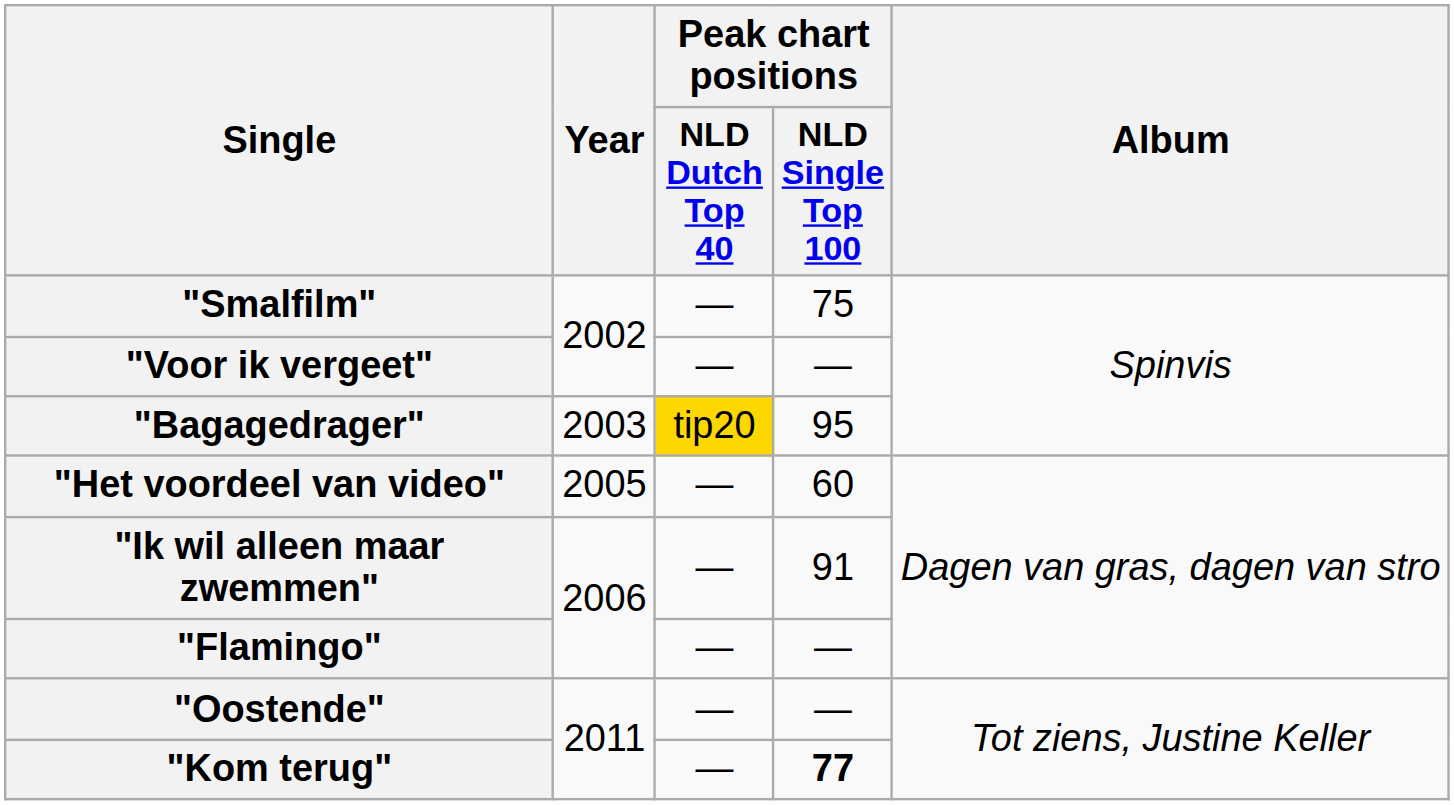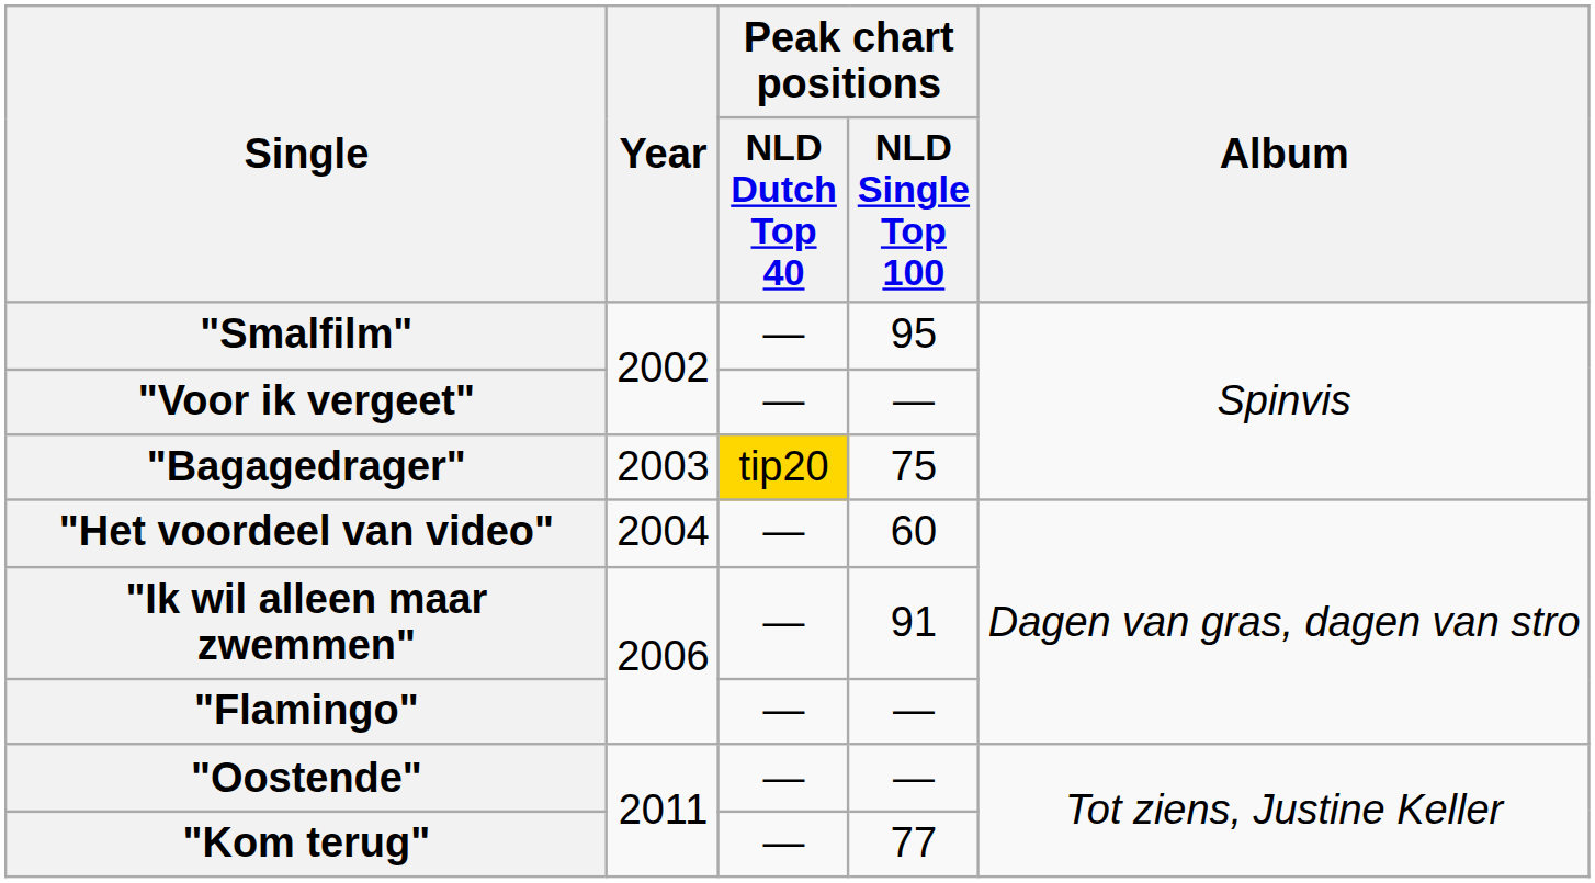 <table class="wikitable plainrowheaders" style="text-align:center;" border="1">
 <tr>
 <th scope="colw" rowspan="2" style="width:14em;">Single</th>
 <th scope="col" rowspan="2">Year</th>
 <th colspan="2" scope="col">Peak chart positions</th>
 <th rowspan="2" scope="col">Album</th>
 </tr>
 <tr>
 <th scope="col" style="width:3em;font-size:90%;">NLD<br><a href='#'>Dutch<br>Top 40</a><br></th>
 <th scope="col" style="width:3em;font-size:90%;">NLD <a href='#'>Single<br>Top 100</a><br></th>
 </tr>
 <tr>
 <th scope="row">"Smalfilm"</th>
 <td rowspan="2">2002</td>
 <td>—</td>
-<td>75</td>
+<td>95</td>
 <td rowspan="3"><em>Spinvis</em></td>
 </tr>
 <tr>
 <th scope="row">"Voor ik vergeet"</th>
 <td>—</td>
 <td>—</td>
 </tr>
 <tr>
 <th scope="row">"Bagagedrager"</th>
 <td>2003</td>
 <td style="background: gold;">tip20</td>
-<td>95</td>
+<td>75</td>
 </tr>
 <tr>
 <th scope="row">"Het voordeel van video"</th>
-<td>2005</td>
+<td>2004</td>
 <td>—</td>
 <td>60</td>
 <td rowspan="3"><em>Dagen van gras, dagen van stro</em></td>
 </tr>
 <tr>
 <th scope="row">"Ik wil alleen maar zwemmen"</th>
 <td rowspan="2">2006</td>
 <td>—</td>
 <td>91</td>
 </tr>
 <tr>
 <th scope="row">"Flamingo"</th>
 <td>—</td>
 <td>—</td>
 </tr>
 <tr>
 <th scope="row">"Oostende"</th>
 <td rowspan="2">2011</td>
 <td>—</td>
 <td>—</td>
 <td rowspan="2"><em>Tot ziens, Justine Keller</em></td>
 </tr>
 <tr>
 <th scope="row">"Kom terug"</th>
 <td>—</td>
-<td><strong>77</strong></td>
+<td>77</td>
 </tr>
 </table>
